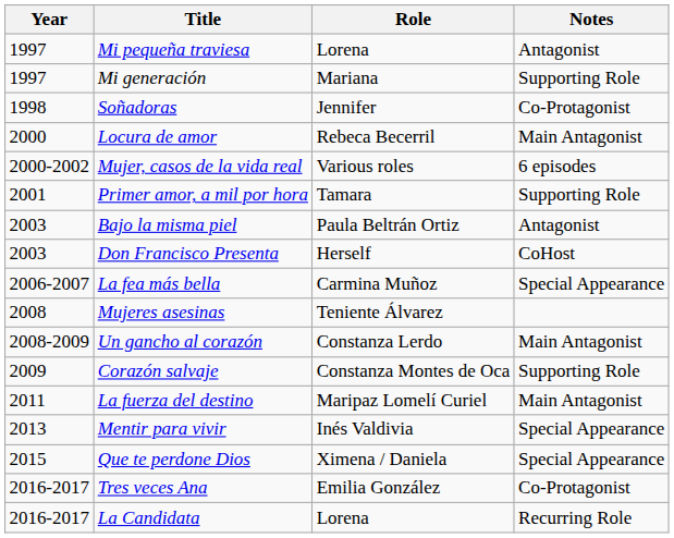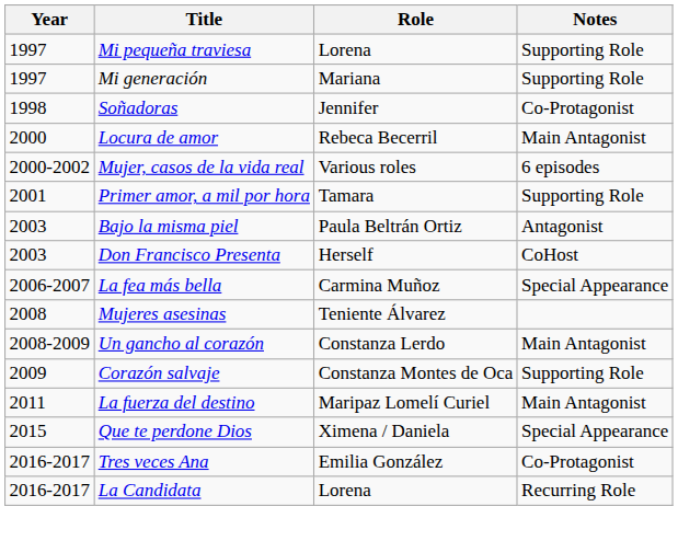 <table class="wikitable sortable">
 <tr>
 <th>Year</th>
 <th>Title</th>
 <th>Role</th>
 <th>Notes</th>
 </tr>
 <tr>
 <td>1997</td>
 <td><em><a href='#'>Mi pequeña traviesa</a></em></td>
 <td>Lorena</td>
-<td>Antagonist</td>
+<td>Supporting Role</td>
 </tr>
 <tr>
 <td>1997</td>
 <td><em>Mi generación</em></td>
 <td>Mariana</td>
 <td>Supporting Role</td>
 </tr>
 <tr>
 <td>1998</td>
 <td><em><a href='#'>Soñadoras</a></em></td>
 <td>Jennifer</td>
 <td>Co-Protagonist</td>
 </tr>
 <tr>
 <td>2000</td>
 <td><em><a href='#'>Locura de amor</a></em></td>
 <td>Rebeca Becerril</td>
 <td>Main Antagonist</td>
 </tr>
 <tr>
 <td>2000-2002</td>
 <td><em><a href='#'>Mujer, casos de la vida real</a></em></td>
 <td>Various roles</td>
 <td>6 episodes</td>
 </tr>
 <tr>
 <td>2001</td>
 <td><em><a href='#'>Primer amor, a mil por hora</a></em></td>
 <td>Tamara</td>
 <td>Supporting Role</td>
 </tr>
 <tr>
 <td>2003</td>
 <td><em><a href='#'>Bajo la misma piel</a></em></td>
 <td>Paula Beltrán Ortiz</td>
 <td>Antagonist</td>
 </tr>
 <tr>
 <td>2003</td>
 <td><em><a href='#'>Don Francisco Presenta</a></em></td>
 <td>Herself</td>
 <td>CoHost</td>
 </tr>
 <tr>
 <td>2006-2007</td>
 <td><em><a href='#'>La fea más bella</a></em></td>
 <td>Carmina Muñoz</td>
 <td>Special Appearance</td>
 </tr>
 <tr>
 <td>2008</td>
 <td><em><a href='#'>Mujeres asesinas</a></em></td>
 <td>Teniente Álvarez</td>
 <td></td>
 </tr>
 <tr>
 <td>2008-2009</td>
 <td><em><a href='#'>Un gancho al corazón</a></em></td>
 <td>Constanza Lerdo</td>
 <td>Main Antagonist</td>
 </tr>
 <tr>
 <td>2009</td>
 <td><em><a href='#'>Corazón salvaje</a></em></td>
 <td>Constanza Montes de Oca</td>
 <td>Supporting Role</td>
 </tr>
 <tr>
 <td>2011</td>
 <td><em><a href='#'>La fuerza del destino</a></em></td>
 <td>Maripaz Lomelí Curiel</td>
 <td>Main Antagonist</td>
 </tr>
 <tr>
-<td>2013</td>
-<td><em><a href='#'>Mentir para vivir</a></em></td>
-<td>Inés Valdivia</td>
-<td>Special Appearance</td>
-</tr>
-<tr>
 <td>2015</td>
 <td><em><a href='#'>Que te perdone Dios</a></em></td>
 <td>Ximena / Daniela</td>
 <td>Special Appearance</td>
 </tr>
 <tr>
 <td>2016-2017</td>
 <td><em><a href='#'>Tres veces Ana</a></em></td>
 <td>Emilia González</td>
 <td>Co-Protagonist</td>
 </tr>
 <tr>
 <td>2016-2017</td>
 <td><em><a href='#'>La Candidata</a></em></td>
 <td>Lorena</td>
 <td>Recurring Role</td>
 </tr>
 </table>
